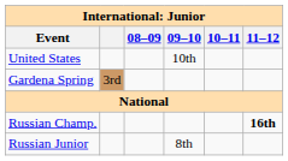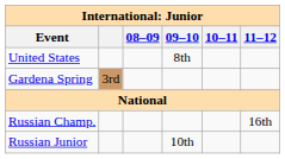 <table class="wikitable" style="text-align:center">
 <tr>
 <th style="background-color: #ffdead; " colspan=7 align=center>International: Junior</th>
 </tr>
 <tr>
 <th>Event</th>
 <th></th>
 <th><a href='#'>08–09</a></th>
 <th><a href='#'>09–10</a></th>
 <th><a href='#'>10–11</a></th>
 <th><a href='#'>11–12</a></th>
 </tr>
 <tr>
 <td align=left> <a href='#'>United States</a></td>
 <td></td>
 <td></td>
-<td>10th</td>
+<td>8th</td>
 <td></td>
 <td></td>
 </tr>
 <tr>
 <td align=left><a href='#'>Gardena Spring</a></td>
 <td bgcolor=cc9966>3rd</td>
 <td></td>
 <td></td>
 <td></td>
 <td></td>
 </tr>
 <tr>
 <th style="background-color: #ffdead; " colspan=7 align=center>National</th>
 </tr>
 <tr>
 <td align=left><a href='#'>Russian Champ.</a></td>
 <td></td>
 <td></td>
 <td></td>
 <td></td>
-<td><strong>16th</strong></td>
+<td>16th</td>
 </tr>
 <tr>
 <td align=left><a href='#'>Russian Junior</a></td>
 <td></td>
 <td></td>
-<td>8th</td>
+<td>10th</td>
 <td></td>
 <td></td>
 </tr>
 </table>
